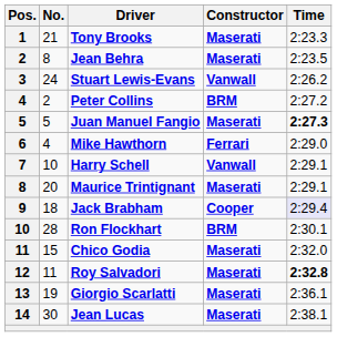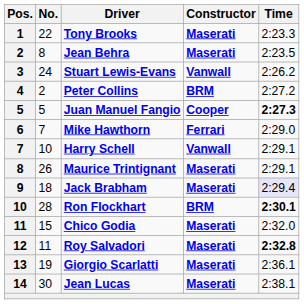 <table class="wikitable" style="font-size:95%;">
 <tr>
 <th>Pos.</th>
 <th>No.</th>
 <th>Driver</th>
 <th>Constructor</th>
 <th>Time</th>
 </tr>
 <tr>
 <th>1</th>
-<td>21</td>
+<td>22</td>
 <td> <strong><a href='#'>Tony Brooks</a></strong></td>
 <td><strong><a href='#'>Maserati</a></strong></td>
 <td>2:23.3</td>
 </tr>
 <tr>
 <th>2</th>
 <td>8</td>
 <td> <strong><a href='#'>Jean Behra</a></strong></td>
 <td><strong><a href='#'>Maserati</a></strong></td>
 <td>2:23.5</td>
 </tr>
 <tr>
 <th>3</th>
 <td>24</td>
 <td> <strong><a href='#'>Stuart Lewis-Evans</a></strong></td>
 <td><strong><a href='#'>Vanwall</a></strong></td>
 <td>2:26.2</td>
 </tr>
 <tr>
 <th>4</th>
 <td>2</td>
 <td> <strong><a href='#'>Peter Collins</a></strong></td>
 <td><strong><a href='#'>BRM</a></strong></td>
 <td>2:27.2</td>
 </tr>
 <tr>
 <th>5</th>
 <td>5</td>
 <td> <strong><a href='#'>Juan Manuel Fangio</a></strong></td>
-<td><strong><a href='#'>Maserati</a></strong></td>
+<td><strong><a href='#'>Cooper</a></strong></td>
 <td><strong>2:27.3</strong></td>
 </tr>
 <tr>
 <th>6</th>
-<td>4</td>
+<td>7</td>
 <td> <strong><a href='#'>Mike Hawthorn</a></strong></td>
 <td><strong><a href='#'>Ferrari</a></strong></td>
 <td>2:29.0</td>
 </tr>
 <tr>
 <th>7</th>
 <td>10</td>
 <td> <strong><a href='#'>Harry Schell</a></strong></td>
 <td><strong><a href='#'>Vanwall</a></strong></td>
 <td>2:29.1</td>
 </tr>
 <tr>
 <th>8</th>
-<td>20</td>
+<td>26</td>
 <td> <strong><a href='#'>Maurice Trintignant</a></strong></td>
 <td><strong><a href='#'>Maserati</a></strong></td>
 <td>2:29.1</td>
 </tr>
 <tr>
 <th>9</th>
 <td>18</td>
 <td> <strong><a href='#'>Jack Brabham</a></strong></td>
-<td><strong><a href='#'>Cooper</a></strong></td>
+<td><strong><a href='#'>Maserati</a></strong></td>
 <td style="background: lavender;">2:29.4</td>
 </tr>
 <tr>
 <th>10</th>
 <td>28</td>
 <td> <strong><a href='#'>Ron Flockhart</a></strong></td>
 <td><strong><a href='#'>BRM</a></strong></td>
-<td>2:30.1</td>
+<td><strong>2:30.1</strong></td>
 </tr>
 <tr>
 <th>11</th>
 <td>15</td>
 <td> <strong><a href='#'>Chico Godia</a></strong></td>
 <td><strong><a href='#'>Maserati</a></strong></td>
 <td>2:32.0</td>
 </tr>
 <tr>
 <th>12</th>
 <td>11</td>
 <td> <strong><a href='#'>Roy Salvadori</a></strong></td>
 <td><strong><a href='#'>Maserati</a></strong></td>
 <td><strong>2:32.8</strong></td>
 </tr>
 <tr>
 <th>13</th>
 <td>19</td>
 <td> <strong><a href='#'>Giorgio Scarlatti</a></strong></td>
 <td><strong><a href='#'>Maserati</a></strong></td>
 <td>2:36.1</td>
 </tr>
 <tr>
 <th>14</th>
 <td>30</td>
 <td> <strong><a href='#'>Jean Lucas</a></strong></td>
 <td><strong><a href='#'>Maserati</a></strong></td>
 <td>2:38.1</td>
 </tr>
 <tr>
 <th colspan="5"></th>
 </tr>
 </table>
